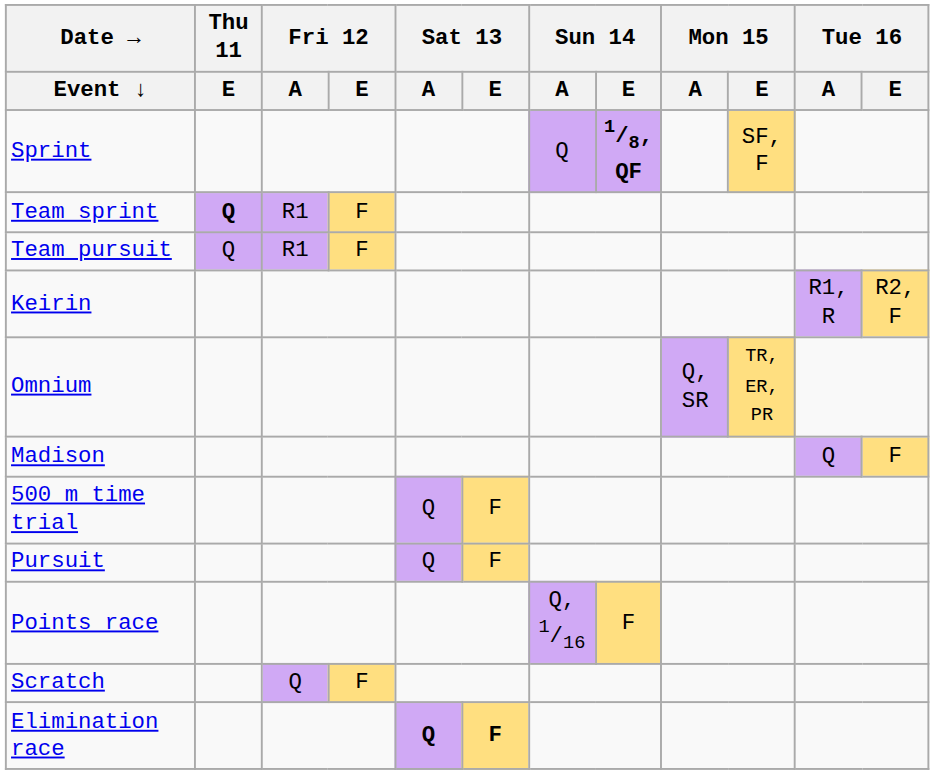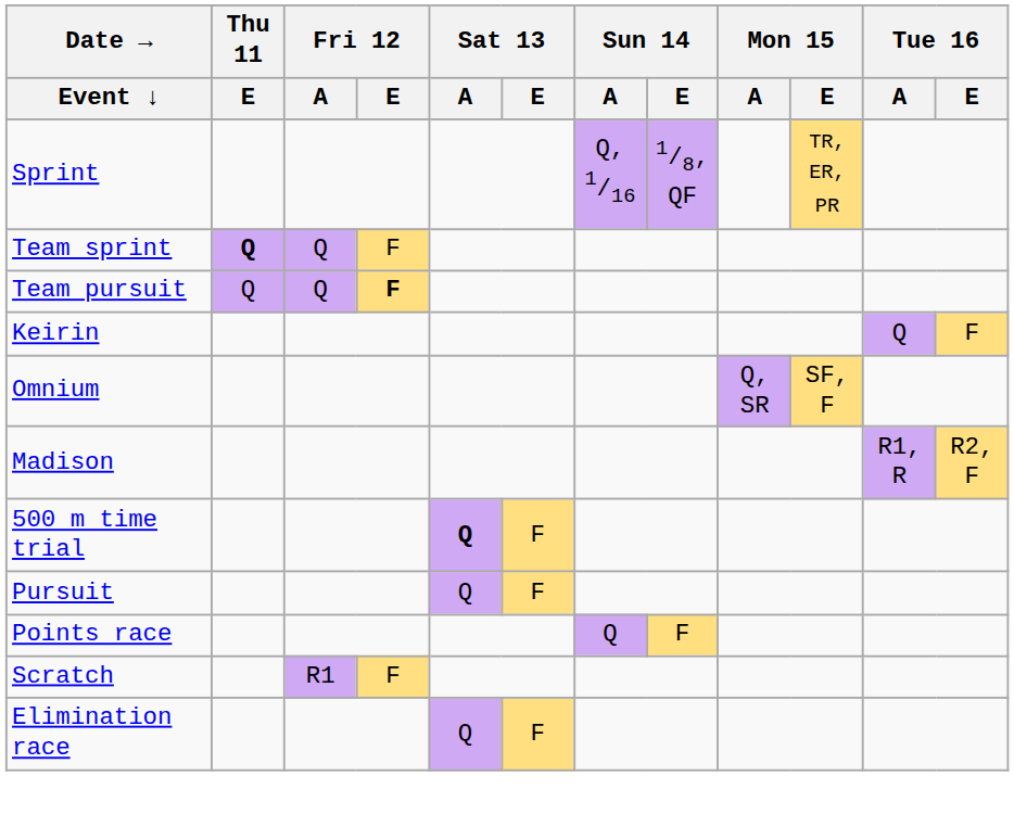 <table class="wikitable" style="margin:0.5em auto; font-size:90%; line-height:1.25em;text-align:center;">
 <tr>
 <th>Date →</th>
 <th>Thu 11</th>
 <th colspan=2>Fri 12</th>
 <th colspan=2>Sat 13</th>
 <th colspan=2>Sun 14</th>
 <th colspan=2>Mon 15</th>
 <th colspan=2>Tue 16</th>
 </tr>
 <tr>
 <th style="width:8em;">Event ↓</th>
 <th style="width:2.5em;">E</th>
 <th style="width:2.5em;">A</th>
 <th style="width:2.5em;">E</th>
 <th style="width:2.5em;">A</th>
 <th style="width:2.5em;">E</th>
 <th style="width:2.5em;">A</th>
 <th style="width:2.5em;">E</th>
 <th style="width:2.5em;">A</th>
 <th style="width:2.5em;">E</th>
 <th style="width:2.5em;">A</th>
 <th style="width:2.5em;">E</th>
 </tr>
 <tr>
 <td align=left><a href='#'>Sprint</a></td>
 <td></td>
 <td colspan=2></td>
 <td colspan=2></td>
-<td bgcolor="#D0A9F5">Q</td>
-<td bgcolor="#D0A9F5"><strong><sup>1</sup>/<sub>8</sub>, QF</strong></td>
+<td bgcolor="#D0A9F5">Q, <sup>1</sup>/<sub>16</sub></td>
+<td bgcolor="#D0A9F5"><sup>1</sup>/<sub>8</sub>, QF</td>
 <td></td>
-<td bgcolor="#FFDF80">SF, F</td>
+<td bgcolor="#FFDF80"><small>TR, ER, PR</small></td>
 <td colspan=2></td>
 </tr>
 <tr>
 <td align=left><a href='#'>Team sprint</a></td>
 <td bgcolor="#D0A9F5"><strong>Q</strong></td>
-<td bgcolor="#D0A9F5">R1</td>
+<td bgcolor="#D0A9F5">Q</td>
 <td bgcolor="#FFDF80">F</td>
 <td colspan=2></td>
 <td colspan=2></td>
 <td colspan=2></td>
 <td colspan=2></td>
 </tr>
 <tr>
 <td align=left><a href='#'>Team pursuit</a></td>
 <td bgcolor="#D0A9F5">Q</td>
-<td bgcolor="#D0A9F5">R1</td>
-<td bgcolor="#FFDF80">F</td>
+<td bgcolor="#D0A9F5">Q</td>
+<td bgcolor="#FFDF80"><strong>F</strong></td>
 <td colspan=2></td>
 <td colspan=2></td>
 <td colspan=2></td>
 <td colspan=2></td>
 </tr>
 <tr>
 <td align=left><a href='#'>Keirin</a></td>
 <td></td>
 <td colspan=2></td>
 <td colspan=2></td>
 <td colspan=2></td>
 <td colspan=2></td>
-<td bgcolor="#D0A9F5">R1, R</td>
-<td bgcolor="#FFDF80">R2, F</td>
+<td bgcolor="#D0A9F5">Q</td>
+<td bgcolor="#FFDF80">F</td>
 </tr>
 <tr>
 <td align=left><a href='#'>Omnium</a></td>
 <td></td>
 <td colspan=2></td>
 <td colspan=2></td>
 <td colspan=2></td>
 <td bgcolor="#D0A9F5">Q, SR</td>
-<td bgcolor="#FFDF80"><small>TR, ER, PR</small></td>
+<td bgcolor="#FFDF80">SF, F</td>
 <td colspan=2></td>
 </tr>
 <tr>
 <td align=left><a href='#'>Madison</a></td>
 <td></td>
 <td colspan=2></td>
 <td colspan=2></td>
 <td colspan=2></td>
 <td colspan=2></td>
-<td bgcolor="#D0A9F5">Q</td>
-<td bgcolor="#FFDF80">F</td>
+<td bgcolor="#D0A9F5">R1, R</td>
+<td bgcolor="#FFDF80">R2, F</td>
 </tr>
 <tr>
 <td align=left><a href='#'>500 m time trial</a></td>
 <td></td>
 <td colspan=2></td>
-<td bgcolor="#D0A9F5">Q</td>
+<td bgcolor="#D0A9F5"><strong>Q</strong></td>
 <td bgcolor="#FFDF80">F</td>
 <td colspan=2></td>
 <td colspan=2></td>
 <td colspan=2></td>
 </tr>
 <tr>
 <td align=left><a href='#'>Pursuit</a></td>
 <td></td>
 <td colspan=2></td>
 <td bgcolor="#D0A9F5">Q</td>
 <td bgcolor="#FFDF80">F</td>
 <td colspan=2></td>
 <td colspan=2></td>
 <td colspan=2></td>
 </tr>
 <tr>
 <td align=left><a href='#'>Points race</a></td>
 <td></td>
 <td colspan=2></td>
 <td colspan=2></td>
-<td bgcolor="#D0A9F5">Q, <sup>1</sup>/<sub>16</sub></td>
+<td bgcolor="#D0A9F5">Q</td>
 <td bgcolor="#FFDF80">F</td>
 <td colspan=2></td>
 <td colspan=2></td>
 </tr>
 <tr>
 <td align=left><a href='#'>Scratch</a></td>
 <td></td>
-<td bgcolor="#D0A9F5">Q</td>
+<td bgcolor="#D0A9F5">R1</td>
 <td bgcolor="#FFDF80">F</td>
 <td colspan=2></td>
 <td colspan=2></td>
 <td colspan=2></td>
 <td colspan=2></td>
 </tr>
 <tr>
 <td align=left><a href='#'>Elimination race</a></td>
 <td></td>
 <td colspan=2></td>
-<td bgcolor="#D0A9F5"><strong>Q</strong></td>
-<td bgcolor="#FFDF80"><strong>F</strong></td>
+<td bgcolor="#D0A9F5">Q</td>
+<td bgcolor="#FFDF80">F</td>
 <td colspan=2></td>
 <td colspan=2></td>
 <td colspan=2></td>
 </tr>
 </table>
